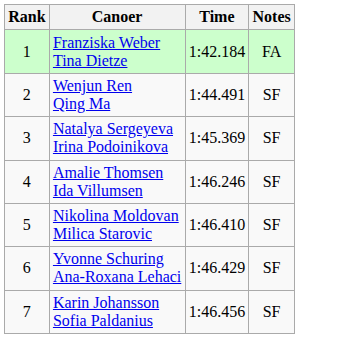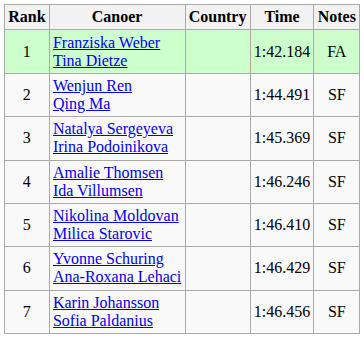 <table class="wikitable" style="text-align:center;">
 <tr>
 <th>Rank</th>
 <th>Canoer</th>
+<th>Country</th>
 <th>Time</th>
 <th>Notes</th>
 </tr>
 <tr bgcolor=ccffcc>
 <td>1</td>
 <td align="left"><a href='#'>Franziska Weber</a><br><a href='#'>Tina Dietze</a></td>
+<td align="left"></td>
 <td>1:42.184</td>
 <td>FA</td>
 </tr>
 <tr>
 <td>2</td>
 <td align="left"><a href='#'>Wenjun Ren</a><br><a href='#'>Qing Ma</a></td>
+<td align="left"></td>
 <td>1:44.491</td>
 <td>SF</td>
 </tr>
 <tr>
 <td>3</td>
 <td align="left"><a href='#'>Natalya Sergeyeva</a><br><a href='#'>Irina Podoinikova</a></td>
+<td align="left"></td>
 <td>1:45.369</td>
 <td>SF</td>
 </tr>
 <tr>
 <td>4</td>
 <td align="left"><a href='#'>Amalie Thomsen</a><br><a href='#'>Ida Villumsen</a></td>
+<td align="left"></td>
 <td>1:46.246</td>
 <td>SF</td>
 </tr>
 <tr>
 <td>5</td>
 <td align="left"><a href='#'>Nikolina Moldovan</a><br><a href='#'>Milica Starovic</a></td>
+<td align="left"></td>
 <td>1:46.410</td>
 <td>SF</td>
 </tr>
 <tr>
 <td>6</td>
 <td align="left"><a href='#'>Yvonne Schuring</a><br><a href='#'>Ana-Roxana Lehaci</a></td>
+<td align="left"></td>
 <td>1:46.429</td>
 <td>SF</td>
 </tr>
 <tr>
 <td>7</td>
 <td align="left"><a href='#'>Karin Johansson</a><br><a href='#'>Sofia Paldanius</a></td>
+<td align="left"></td>
 <td>1:46.456</td>
 <td>SF</td>
 </tr>
 </table>
